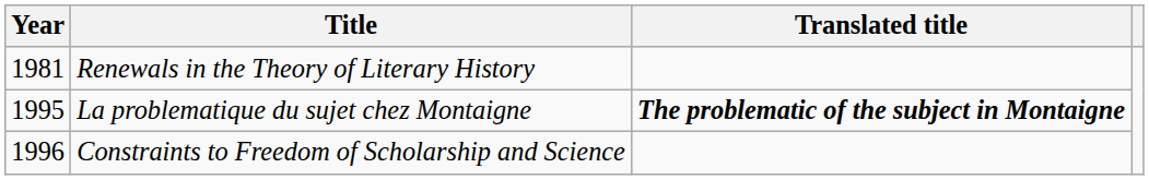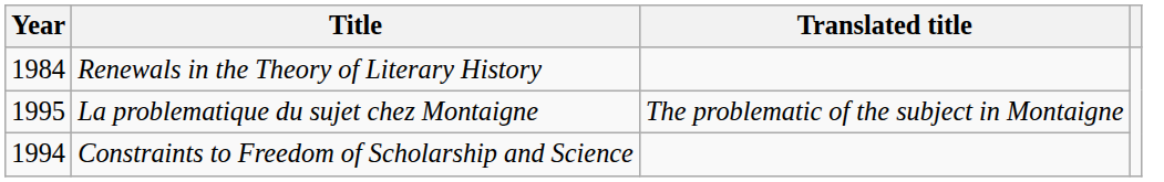 <table class="wikitable">
 <tr>
 <th>Year</th>
 <th>Title</th>
 <th>Translated title</th>
 <th></th>
 </tr>
 <tr>
-<td>1981</td>
+<td>1984</td>
 <td><em>Renewals in the Theory of Literary History</em></td>
 <td></td>
 <td rowspan=4></td>
 </tr>
 <tr>
 <td>1995</td>
 <td><em>La problematique du sujet chez Montaigne</em></td>
-<td><strong><em>The problematic of the subject in Montaigne</em></strong></td>
+<td><em>The problematic of the subject in Montaigne</em></td>
 </tr>
 <tr>
-<td>1996</td>
+<td>1994</td>
 <td><em>Constraints to Freedom of Scholarship and Science</em></td>
 <td></td>
 </tr>
 </table>
